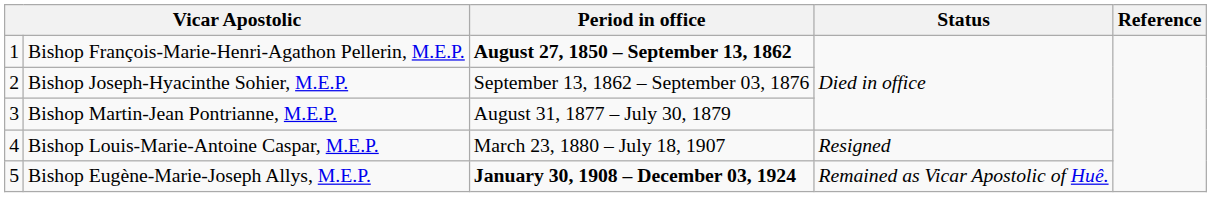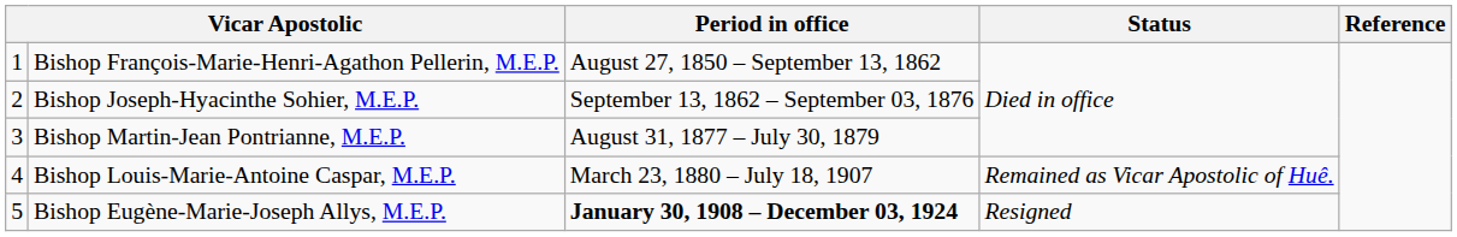 <table class="wikitable">
 <tr>
 <th colspan="2">Vicar Apostolic</th>
 <th>Period in office</th>
 <th>Status</th>
 <th>Reference</th>
 </tr>
 <tr>
 <td>1</td>
 <td>Bishop François-Marie-Henri-Agathon Pellerin, <a href='#'>M.E.P.</a></td>
-<td><strong>August 27, 1850 – September 13, 1862</strong></td>
+<td>August 27, 1850 – September 13, 1862</td>
 <td rowspan=3><em>Died in office</em></td>
 <td rowspan=5></td>
 </tr>
 <tr>
 <td>2</td>
 <td>Bishop Joseph-Hyacinthe Sohier, <a href='#'>M.E.P.</a></td>
 <td>September 13, 1862 – September 03, 1876</td>
 </tr>
 <tr>
 <td>3</td>
 <td>Bishop Martin-Jean Pontrianne, <a href='#'>M.E.P.</a></td>
 <td>August 31, 1877 – July 30, 1879</td>
 </tr>
 <tr>
 <td>4</td>
 <td>Bishop Louis-Marie-Antoine Caspar, <a href='#'>M.E.P.</a></td>
 <td>March 23, 1880 – July 18, 1907</td>
-<td><em>Resigned</em></td>
+<td><em>Remained as Vicar Apostolic of <a href='#'>Huê.</a> </em></td>
 </tr>
 <tr>
 <td>5</td>
 <td>Bishop Eugène-Marie-Joseph Allys, <a href='#'>M.E.P.</a></td>
 <td><strong>January 30, 1908 – December 03, 1924</strong></td>
-<td><em>Remained as Vicar Apostolic of <a href='#'>Huê.</a> </em></td>
+<td><em>Resigned</em></td>
 </tr>
 </table>
